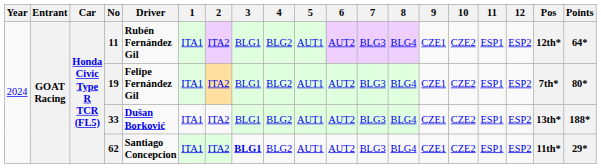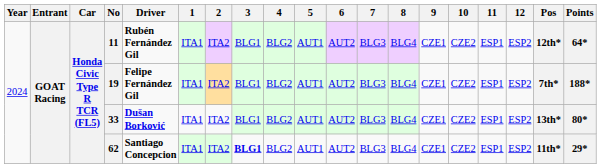 <table class="wikitable" border="1" style="text-align:center; font-size:90%;">
 <tr>
 <th>Year</th>
 <th>Entrant</th>
 <th>Car</th>
 <th>No</th>
 <th>Driver</th>
 <th>1</th>
 <th>2</th>
 <th>3</th>
 <th>4</th>
 <th>5</th>
 <th>6</th>
 <th>7</th>
 <th>8</th>
 <th>9</th>
 <th>10</th>
 <th>11</th>
 <th>12</th>
 <th>Pos</th>
 <th>Points</th>
 </tr>
 <tr>
 <td rowspan=4><a href='#'>2024</a></td>
 <th rowspan=4>GOAT Racing</th>
 <th rowspan=4><a href='#'>Honda Civic Type R TCR (FL5)</a></th>
 <th>11</th>
 <td align="left"><strong> Rubén Fernández Gil</strong></td>
 <td style="background:#DFFFDF;"><a href='#'>ITA1</a><br></td>
 <td style="background:#EFCFFF;"><a href='#'>ITA2</a><br></td>
 <td style="background:#DFFFDF;"><a href='#'>BLG1</a><br></td>
 <td style="background:#DFFFDF;"><a href='#'>BLG2</a><br></td>
 <td style="background:#DFFFDF;"><a href='#'>AUT1</a><br></td>
 <td style="background:#EFCFFF;"><a href='#'>AUT2</a><br></td>
 <td style="background:#EFCFFF;"><a href='#'>BLG3</a><br></td>
 <td style="background:#EFCFFF;"><a href='#'>BLG4</a><br></td>
 <td><a href='#'>CZE1</a></td>
 <td><a href='#'>CZE2</a></td>
 <td><a href='#'>ESP1</a></td>
 <td><a href='#'>ESP2</a></td>
 <th>12th*</th>
 <th>64*</th>
 </tr>
 <tr>
 <th>19</th>
 <td align="left"><strong> Felipe Fernández Gil</strong></td>
 <td style="background:#DFFFDF;"><a href='#'>ITA1</a><br></td>
 <td style="background:#FFDF9F;"><a href='#'>ITA2</a><br></td>
 <td style="background:#DFFFDF;"><a href='#'>BLG1</a><br></td>
 <td style="background:#DFFFDF;"><a href='#'>BLG2</a><br></td>
 <td style="background:#DFFFDF;"><a href='#'>AUT1</a><br></td>
 <td style="background:#DFFFDF;"><a href='#'>AUT2</a><br></td>
 <td style="background:#DFFFDF;"><a href='#'>BLG3</a><br></td>
 <td style="background:#DFFFDF;"><a href='#'>BLG4</a><br></td>
 <td><a href='#'>CZE1</a></td>
 <td><a href='#'>CZE2</a></td>
 <td><a href='#'>ESP1</a></td>
 <td><a href='#'>ESP2</a></td>
 <th>7th*</th>
-<th>80*</th>
+<th>188*</th>
 </tr>
 <tr>
 <th>33</th>
 <td align="left"><strong>  <a href='#'>Dušan Borković</a></strong></td>
 <td><a href='#'>ITA1</a></td>
 <td><a href='#'>ITA2</a></td>
 <td style="background:#DFFFDF;"><a href='#'>BLG1</a><br></td>
 <td style="background:#DFFFDF;"><a href='#'>BLG2</a><br></td>
 <td style="background:#DFFFDF;"><a href='#'>AUT1</a><br></td>
 <td style="background:#DFFFDF;"><a href='#'>AUT2</a><br></td>
 <td style="background:#DFFFDF;"><a href='#'>BLG3</a><br></td>
 <td style="background:#DFFFDF;"><a href='#'>BLG4</a><br></td>
 <td><a href='#'>CZE1</a></td>
 <td><a href='#'>CZE2</a></td>
 <td><a href='#'>ESP1</a></td>
 <td><a href='#'>ESP2</a></td>
 <th>13th*</th>
-<th>188*</th>
+<th>80*</th>
 </tr>
 <tr>
 <th>62</th>
 <td align="left"><strong>  Santiago Concepcion</strong></td>
 <td style="background:#DFFFDF;"><a href='#'>ITA1</a><br></td>
 <td style="background:#DFFFDF;"><a href='#'>ITA2</a><br></td>
 <td><strong><a href='#'>BLG1</a></strong></td>
 <td><a href='#'>BLG2</a></td>
 <td><a href='#'>AUT1</a></td>
 <td><a href='#'>AUT2</a></td>
 <td><a href='#'>BLG3</a></td>
 <td><a href='#'>BLG4</a></td>
 <td><a href='#'>CZE1</a></td>
 <td><a href='#'>CZE2</a></td>
 <td><a href='#'>ESP1</a></td>
 <td><a href='#'>ESP2</a></td>
 <th>11th*</th>
 <th>29*</th>
 </tr>
 </table>
